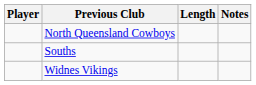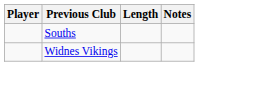 <table class="wikitable" style="font-size:90%">
 <tr bgcolor="#efefef">
 <th>Player</th>
 <th>Previous Club</th>
 <th>Length</th>
 <th>Notes</th>
-</tr>
-<tr>
-<td align=left></td>
-<td><a href='#'>North Queensland Cowboys</a></td>
-<td></td>
-<td></td>
 </tr>
 <tr>
 <td align=left></td>
 <td><a href='#'>Souths</a></td>
 <td></td>
 <td></td>
 </tr>
 <tr>
 <td align=left></td>
 <td><a href='#'>Widnes Vikings</a></td>
 <td></td>
 <td></td>
 </tr>
 </table>
